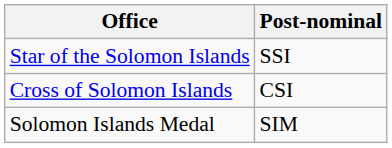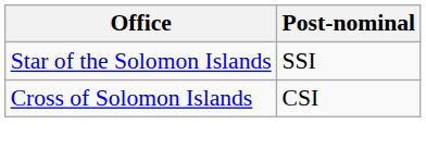 <table class="wikitable">
 <tr>
 <th>Office</th>
 <th>Post-nominal</th>
 </tr>
 <tr>
 <td><a href='#'>Star of the Solomon Islands</a></td>
 <td>SSI</td>
 </tr>
 <tr>
 <td><a href='#'>Cross of Solomon Islands</a></td>
 <td>CSI</td>
 </tr>
-<tr>
-<td>Solomon Islands Medal</td>
-<td>SIM</td>
-</tr>
 </table>
